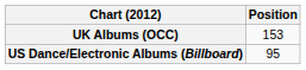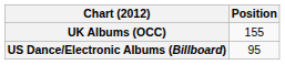 <table class="wikitable sortable plainrowheaders" style="text-align:center">
 <tr>
 <th scope="col">Chart (2012)</th>
 <th scope="col">Position</th>
 </tr>
 <tr>
 <th scope="row">UK Albums (OCC)</th>
-<td>153</td>
+<td>155</td>
 </tr>
 <tr>
 <th scope="row">US Dance/Electronic Albums (<em>Billboard</em>)</th>
 <td>95</td>
 </tr>
 </table>
